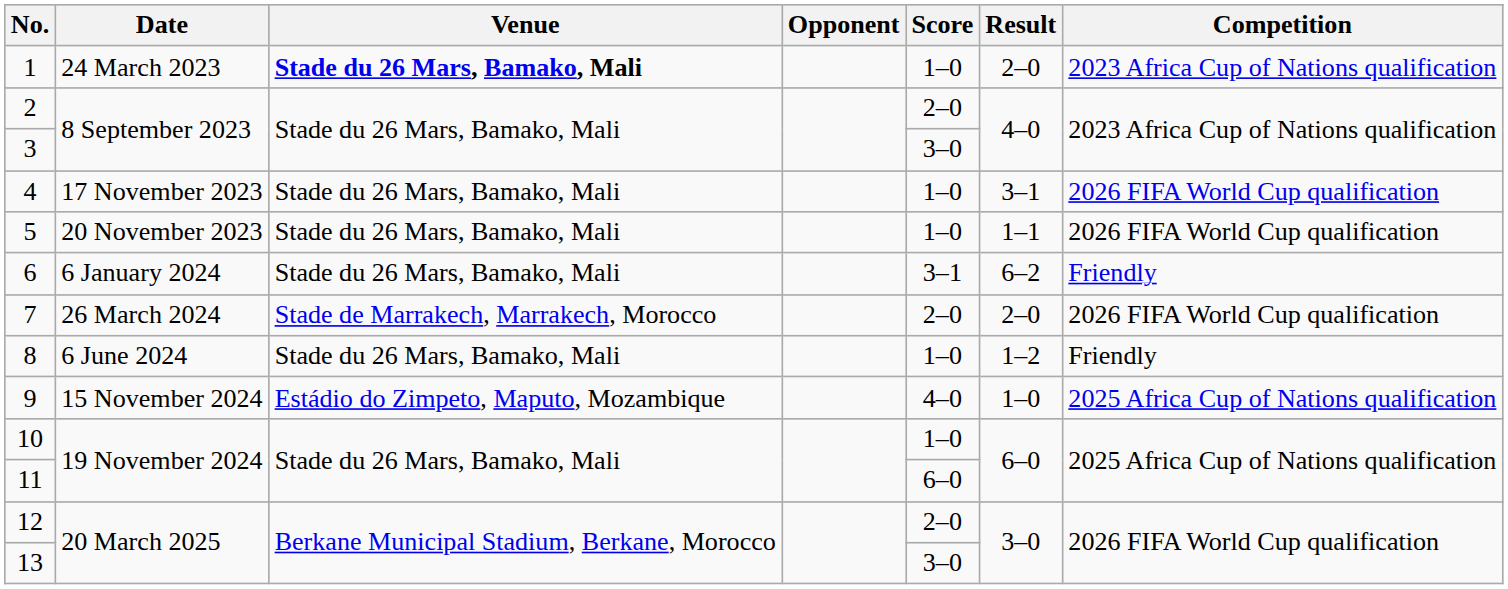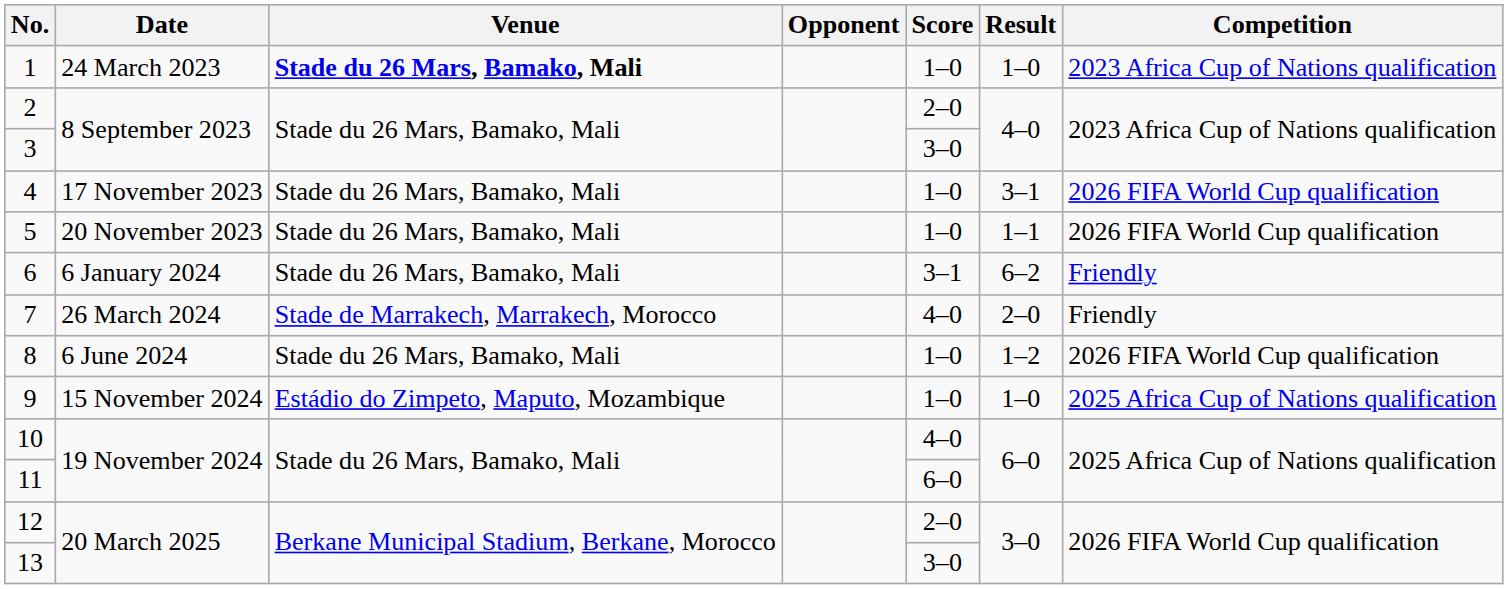 <table class="wikitable sortable">
 <tr>
 <th scope="col">No.</th>
 <th scope="col">Date</th>
 <th scope="col">Venue</th>
 <th scope="col">Opponent</th>
 <th scope="col">Score</th>
 <th scope="col">Result</th>
 <th scope="col">Competition</th>
 </tr>
 <tr>
 <td align="center">1</td>
 <td>24 March 2023</td>
 <td><strong><a href='#'>Stade du 26 Mars</a>, <a href='#'>Bamako</a>, Mali</strong></td>
 <td></td>
 <td align="center">1–0</td>
-<td align="center">2–0</td>
+<td align="center">1–0</td>
 <td><a href='#'>2023 Africa Cup of Nations qualification</a></td>
 </tr>
 <tr>
 <td align="center">2</td>
 <td rowspan="2">8 September 2023</td>
 <td rowspan="2">Stade du 26 Mars, Bamako, Mali</td>
 <td rowspan="2"></td>
 <td align="center">2–0</td>
 <td rowspan="2" style="text-align:center">4–0</td>
 <td rowspan="2">2023 Africa Cup of Nations qualification</td>
 </tr>
 <tr>
 <td align="center">3</td>
 <td align="center">3–0</td>
 </tr>
 <tr>
 <td align="center">4</td>
 <td>17 November 2023</td>
 <td>Stade du 26 Mars, Bamako, Mali</td>
 <td></td>
 <td align="center">1–0</td>
 <td align="center">3–1</td>
 <td><a href='#'>2026 FIFA World Cup qualification</a></td>
 </tr>
 <tr>
 <td align="center">5</td>
 <td>20 November 2023</td>
 <td>Stade du 26 Mars, Bamako, Mali</td>
 <td></td>
 <td align="center">1–0</td>
 <td align="center">1–1</td>
 <td>2026 FIFA World Cup qualification</td>
 </tr>
 <tr>
 <td align="center">6</td>
 <td>6 January 2024</td>
 <td>Stade du 26 Mars, Bamako, Mali</td>
 <td></td>
 <td align="center">3–1</td>
 <td align="center">6–2</td>
 <td><a href='#'>Friendly</a></td>
 </tr>
 <tr>
 <td align="center">7</td>
 <td>26 March 2024</td>
 <td><a href='#'>Stade de Marrakech</a>, <a href='#'>Marrakech</a>, Morocco</td>
 <td></td>
+<td align="center">4–0</td>
 <td align="center">2–0</td>
-<td align="center">2–0</td>
-<td>2026 FIFA World Cup qualification</td>
+<td>Friendly</td>
 </tr>
 <tr>
 <td align="center">8</td>
 <td>6 June 2024</td>
 <td>Stade du 26 Mars, Bamako, Mali</td>
 <td></td>
 <td align="center">1–0</td>
 <td align="center">1–2</td>
-<td>Friendly</td>
+<td>2026 FIFA World Cup qualification</td>
 </tr>
 <tr>
 <td align="center">9</td>
 <td>15 November 2024</td>
 <td><a href='#'>Estádio do Zimpeto</a>, <a href='#'>Maputo</a>, Mozambique</td>
 <td></td>
-<td align="center">4–0</td>
+<td align="center">1–0</td>
 <td align="center">1–0</td>
 <td><a href='#'>2025 Africa Cup of Nations qualification</a></td>
 </tr>
 <tr>
 <td align="center">10</td>
 <td rowspan="2">19 November 2024</td>
 <td rowspan="2">Stade du 26 Mars, Bamako, Mali</td>
 <td rowspan="2"></td>
-<td align="center">1–0</td>
+<td align="center">4–0</td>
 <td rowspan="2" align="center">6–0</td>
 <td rowspan="2">2025 Africa Cup of Nations qualification</td>
 </tr>
 <tr>
 <td align="center">11</td>
 <td align="center">6–0</td>
 </tr>
 <tr>
 <td align="center">12</td>
 <td rowspan=2>20 March 2025</td>
 <td rowspan=2><a href='#'>Berkane Municipal Stadium</a>, <a href='#'>Berkane</a>, Morocco</td>
 <td rowspan=2></td>
 <td align="center">2–0</td>
 <td align="center" rowspan=2>3–0</td>
 <td rowspan=2>2026 FIFA World Cup qualification</td>
 </tr>
 <tr>
 <td align="center">13</td>
 <td align="center">3–0</td>
 </tr>
 </table>
